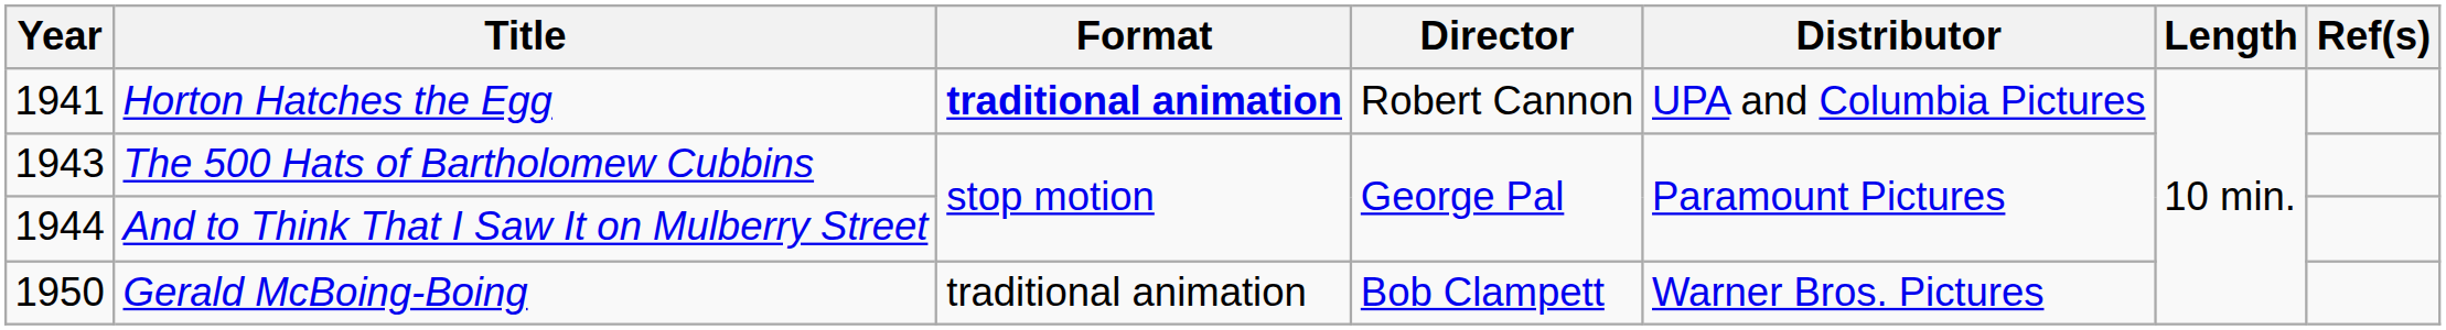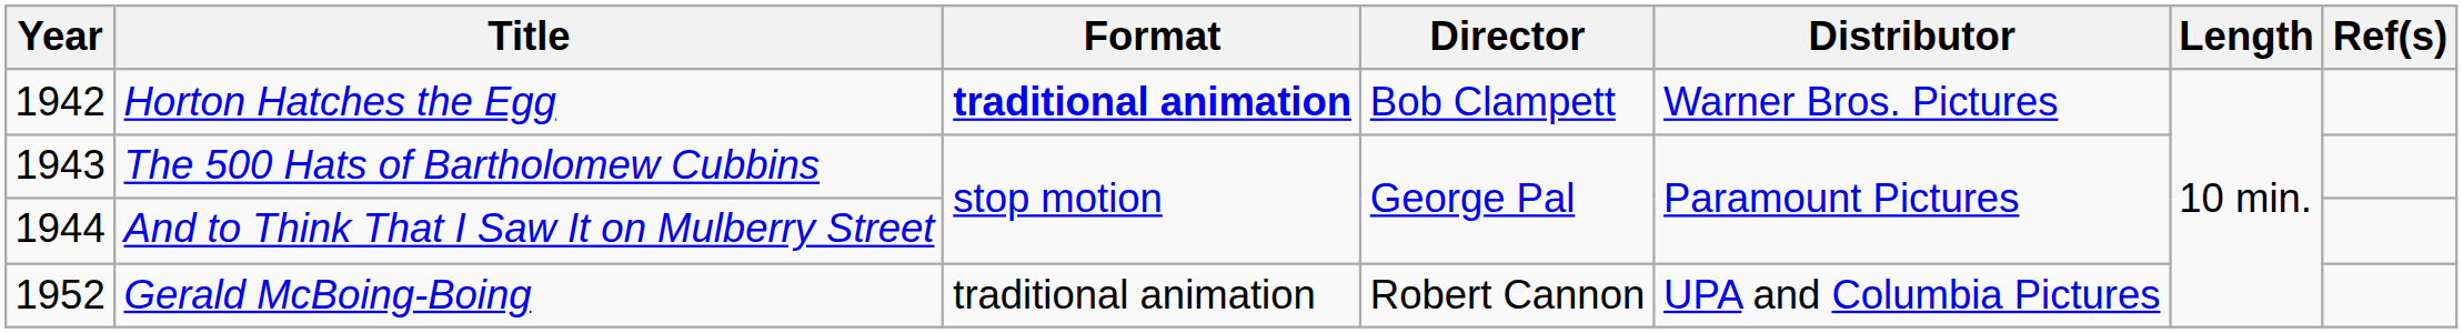 <table class="wikitable">
 <tr>
 <th>Year</th>
 <th>Title</th>
 <th>Format</th>
 <th>Director</th>
 <th>Distributor</th>
 <th>Length</th>
 <th class="unsortable">Ref(s)</th>
 </tr>
 <tr>
-<td>1941</td>
+<td>1942</td>
 <td><em><a href='#'>Horton Hatches the Egg</a></em></td>
 <td><strong><a href='#'>traditional animation</a></strong></td>
-<td>Robert Cannon</td>
-<td><a href='#'>UPA</a> and <a href='#'>Columbia Pictures</a></td>
+<td><a href='#'>Bob Clampett</a></td>
+<td><a href='#'>Warner Bros. Pictures</a></td>
 <td rowspan="4">10 min.</td>
 <td style="text-align: center;"></td>
 </tr>
 <tr>
 <td>1943</td>
 <td><em><a href='#'>The 500 Hats of Bartholomew Cubbins</a></em></td>
 <td rowspan="2"><a href='#'>stop motion</a></td>
 <td rowspan="2"><a href='#'>George Pal</a></td>
 <td rowspan="2"><a href='#'>Paramount Pictures</a></td>
 <td style="text-align: center;"></td>
 </tr>
 <tr>
 <td>1944</td>
 <td><em><a href='#'>And to Think That I Saw It on Mulberry Street</a></em></td>
 <td style="text-align: center;"></td>
 </tr>
 <tr>
-<td>1950</td>
+<td>1952</td>
 <td><em><a href='#'>Gerald McBoing-Boing</a></em></td>
 <td>traditional animation</td>
-<td><a href='#'>Bob Clampett</a></td>
-<td><a href='#'>Warner Bros. Pictures</a></td>
+<td>Robert Cannon</td>
+<td><a href='#'>UPA</a> and <a href='#'>Columbia Pictures</a></td>
 <td style="text-align: center;"></td>
 </tr>
 </table>
